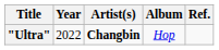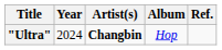 <table class="wikitable plainrowheaders" style="text-align:center">
 <tr>
 <th scope="col">Title</th>
 <th scope="col">Year</th>
 <th scope="col">Artist(s)</th>
 <th scope="col">Album</th>
 <th scope="col">Ref.</th>
 </tr>
 <tr>
 <th scope="row">"Ultra"</th>
-<td>2022</td>
+<td>2024</td>
 <td><strong>Changbin</strong></td>
 <td><em><a href='#'>Hop</a></em></td>
 <td></td>
 </tr>
 </table>
